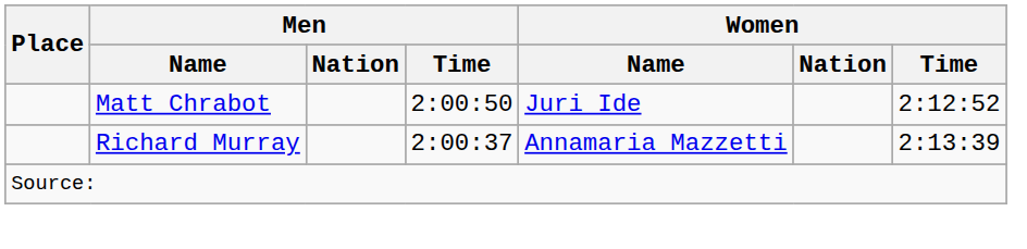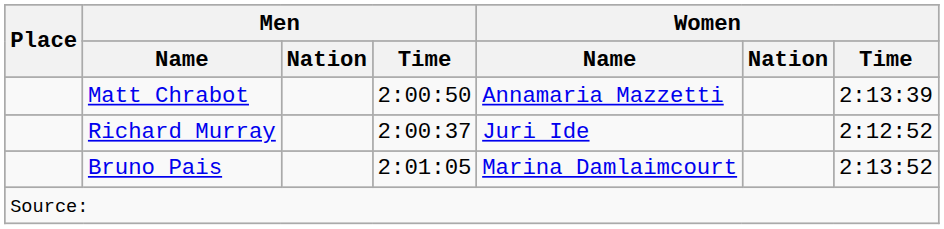 <table class="wikitable">
 <tr>
 <th rowspan="2">Place</th>
 <th colspan="3">Men</th>
 <th colspan="3">Women</th>
 </tr>
 <tr>
 <th>Name</th>
 <th>Nation</th>
 <th>Time</th>
 <th>Name</th>
 <th>Nation</th>
 <th>Time</th>
 </tr>
 <tr>
 <td align="center"></td>
 <td><a href='#'>Matt Chrabot</a></td>
 <td></td>
 <td>2:00:50</td>
+<td><a href='#'>Annamaria Mazzetti</a></td>
+<td></td>
+<td>2:13:39</td>
+</tr>
+<tr>
+<td align="center"></td>
+<td><a href='#'>Richard Murray</a></td>
+<td></td>
+<td>2:00:37</td>
 <td><a href='#'>Juri Ide</a></td>
 <td></td>
 <td>2:12:52</td>
 </tr>
 <tr>
 <td align="center"></td>
-<td><a href='#'>Richard Murray</a></td>
+<td><a href='#'>Bruno Pais</a></td>
 <td></td>
-<td>2:00:37</td>
-<td><a href='#'>Annamaria Mazzetti</a></td>
+<td>2:01:05</td>
+<td><a href='#'>Marina Damlaimcourt</a></td>
 <td></td>
-<td>2:13:39</td>
+<td>2:13:52</td>
 </tr>
 <tr>
 <td colspan="7"><small>Source:</small></td>
 </tr>
 </table>
